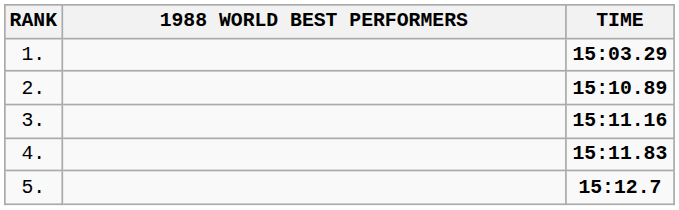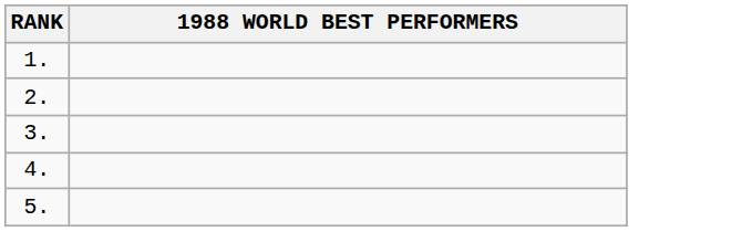 <table class="wikitable" style="border-collapse: collapse; font-size: 90%;">
 <tr>
 <th>RANK</th>
 <th align="center" style="width: 25em">1988 WORLD BEST PERFORMERS</th>
-<th align="center" style="width: 5em">TIME</th>
 </tr>
 <tr>
 <td align="center">1.</td>
 <td></td>
-<td align="center"><strong>15:03.29</strong></td>
 </tr>
 <tr>
 <td align="center">2.</td>
 <td></td>
-<td align="center"><strong>15:10.89</strong></td>
 </tr>
 <tr>
 <td align="center">3.</td>
 <td></td>
-<td align="center"><strong>15:11.16</strong></td>
 </tr>
 <tr>
 <td align="center">4.</td>
 <td></td>
-<td align="center"><strong>15:11.83</strong></td>
 </tr>
 <tr>
 <td align="center">5.</td>
 <td></td>
-<td align="center"><strong>15:12.7</strong></td>
 </tr>
 </table>
